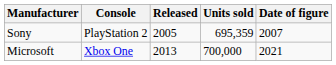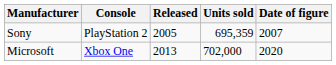 <table class="wikitable">
 <tr>
 <th>Manufacturer</th>
 <th>Console</th>
 <th>Released</th>
 <th>Units sold</th>
 <th>Date of figure</th>
 </tr>
 <tr>
 <td>Sony</td>
 <td>PlayStation 2</td>
 <td>2005</td>
 <td align=right>695,359</td>
 <td>2007</td>
 </tr>
 <tr>
 <td>Microsoft</td>
 <td><a href='#'>Xbox One</a></td>
 <td>2013</td>
-<td>700,000</td>
-<td>2021</td>
+<td>702,000</td>
+<td>2020</td>
 </tr>
 </table>
